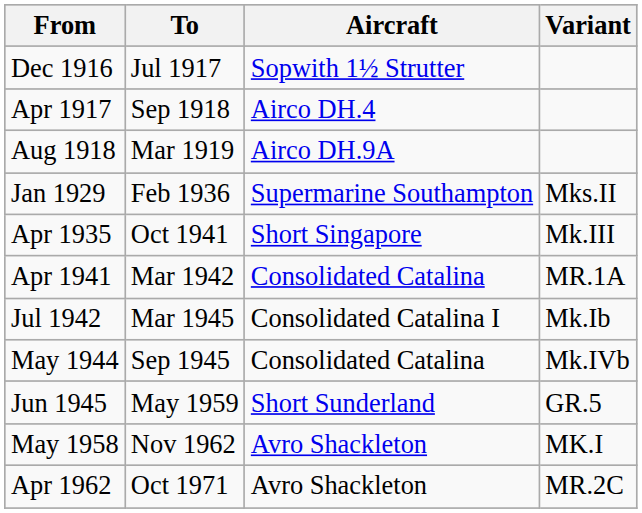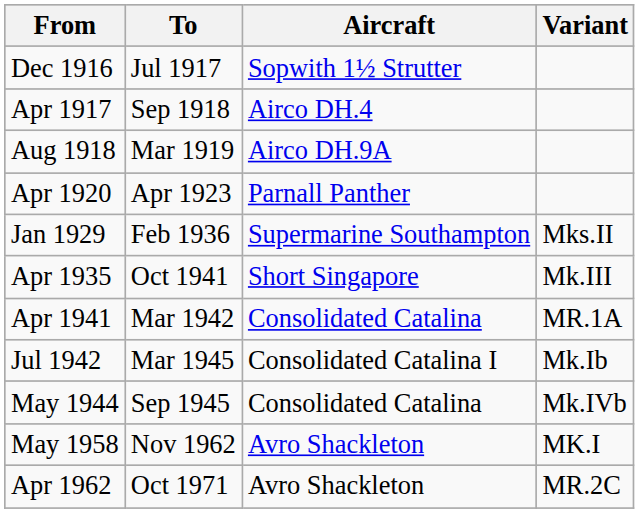 <table class="wikitable">
 <tr>
 <th>From</th>
 <th>To</th>
 <th>Aircraft</th>
 <th>Variant</th>
 </tr>
 <tr>
 <td>Dec 1916</td>
 <td>Jul 1917</td>
 <td><a href='#'>Sopwith 1½ Strutter</a></td>
 <td></td>
 </tr>
 <tr>
 <td>Apr 1917</td>
 <td>Sep 1918</td>
 <td><a href='#'>Airco DH.4</a></td>
 <td></td>
 </tr>
 <tr>
 <td>Aug 1918</td>
 <td>Mar 1919</td>
 <td><a href='#'>Airco DH.9A</a></td>
+<td></td>
+</tr>
+<tr>
+<td>Apr 1920</td>
+<td>Apr 1923</td>
+<td><a href='#'>Parnall Panther</a></td>
 <td></td>
 </tr>
 <tr>
 <td>Jan 1929</td>
 <td>Feb 1936</td>
 <td><a href='#'>Supermarine Southampton</a></td>
 <td>Mks.II</td>
 </tr>
 <tr>
 <td>Apr 1935</td>
 <td>Oct 1941</td>
 <td><a href='#'>Short Singapore</a></td>
 <td>Mk.III</td>
 </tr>
 <tr>
 <td>Apr 1941</td>
 <td>Mar 1942</td>
 <td><a href='#'>Consolidated Catalina</a></td>
 <td>MR.1A</td>
 </tr>
 <tr>
 <td>Jul 1942</td>
 <td>Mar 1945</td>
 <td>Consolidated Catalina I</td>
 <td>Mk.Ib</td>
 </tr>
 <tr>
 <td>May 1944</td>
 <td>Sep 1945</td>
 <td>Consolidated Catalina</td>
 <td>Mk.IVb</td>
 </tr>
 <tr>
-<td>Jun 1945</td>
-<td>May 1959</td>
-<td><a href='#'>Short Sunderland</a></td>
-<td>GR.5</td>
-</tr>
-<tr>
 <td>May 1958</td>
 <td>Nov 1962</td>
 <td><a href='#'>Avro Shackleton</a></td>
 <td>MK.I</td>
 </tr>
 <tr>
 <td>Apr 1962</td>
 <td>Oct 1971</td>
 <td>Avro Shackleton</td>
 <td>MR.2C</td>
 </tr>
 </table>
